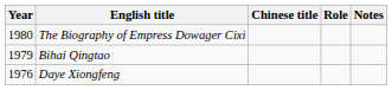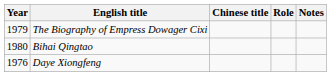 <table class="wikitable">
 <tr>
 <th>Year</th>
 <th>English title</th>
 <th>Chinese title</th>
 <th>Role</th>
 <th>Notes</th>
 </tr>
 <tr>
-<td>1980</td>
+<td>1979</td>
 <td><em>The Biography of Empress Dowager Cixi</em></td>
 <td></td>
 <td></td>
 <td></td>
 </tr>
 <tr>
-<td>1979</td>
+<td>1980</td>
 <td><em>Bihai Qingtao</em></td>
 <td></td>
 <td></td>
 <td></td>
 </tr>
 <tr>
 <td>1976</td>
 <td><em>Daye Xiongfeng</em></td>
 <td></td>
 <td></td>
 <td></td>
 </tr>
 </table>
